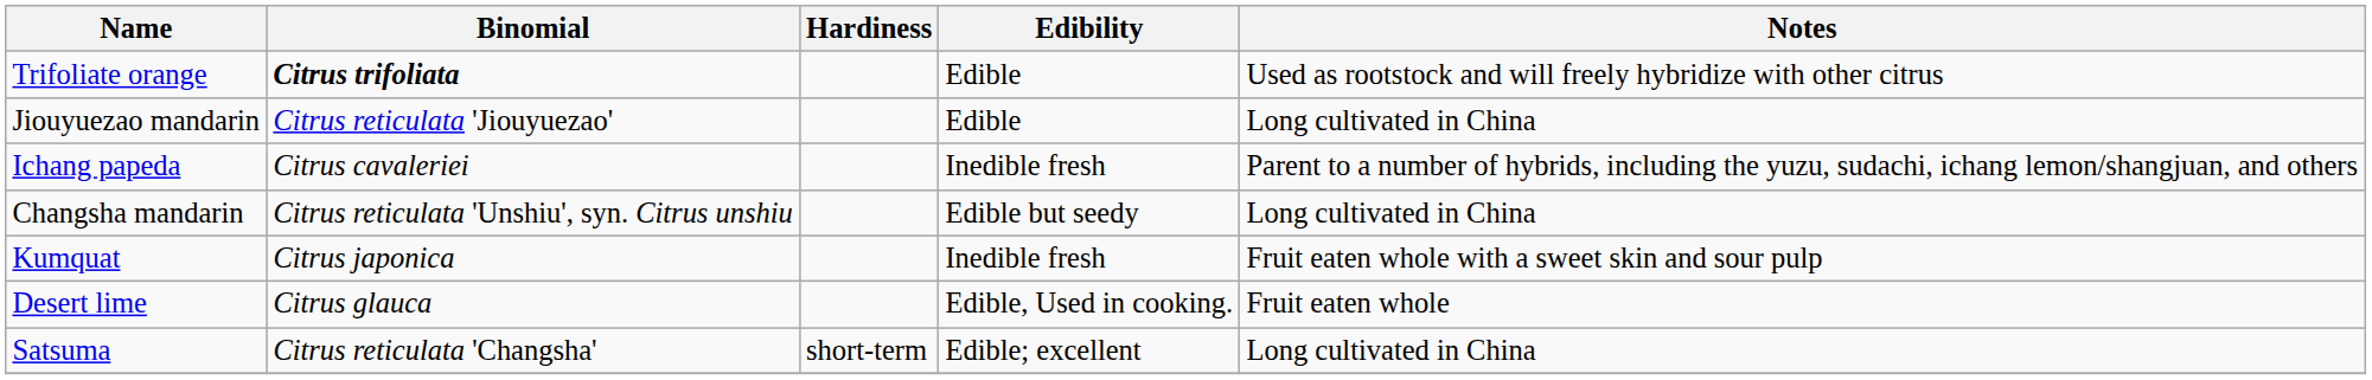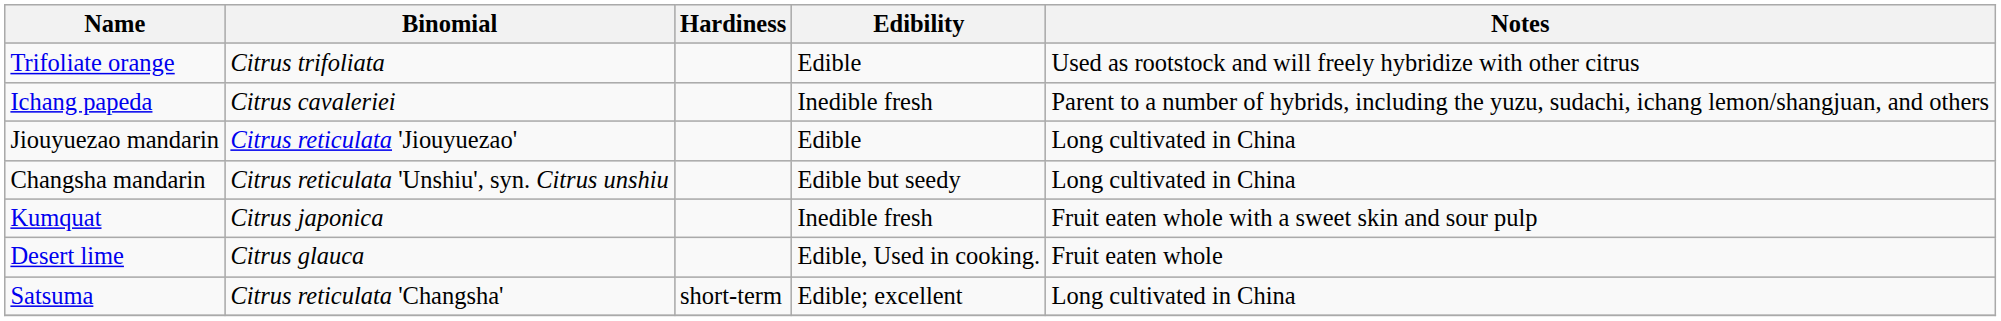 <table class="wikitable sortable" border="1">
 <tr>
 <th>Name</th>
 <th>Binomial</th>
 <th>Hardiness</th>
 <th>Edibility</th>
 <th>Notes</th>
 </tr>
 <tr>
 <td><a href='#'>Trifoliate orange</a></td>
-<td><strong><em>Citrus trifoliata</em></strong></td>
+<td><em>Citrus trifoliata</em></td>
 <td></td>
 <td>Edible</td>
 <td>Used as rootstock and will freely hybridize with other citrus</td>
+</tr>
+<tr>
+<td><a href='#'>Ichang papeda</a></td>
+<td><em>Citrus cavaleriei</em></td>
+<td></td>
+<td>Inedible fresh</td>
+<td>Parent to a number of hybrids, including the yuzu, sudachi, ichang lemon/shangjuan, and others</td>
 </tr>
 <tr>
 <td>Jiouyuezao mandarin</td>
 <td><em><a href='#'>Citrus reticulata</a></em> 'Jiouyuezao'</td>
 <td></td>
 <td>Edible</td>
 <td>Long cultivated in China</td>
-</tr>
-<tr>
-<td><a href='#'>Ichang papeda</a></td>
-<td><em>Citrus cavaleriei</em></td>
-<td></td>
-<td>Inedible fresh</td>
-<td>Parent to a number of hybrids, including the yuzu, sudachi, ichang lemon/shangjuan, and others</td>
 </tr>
 <tr>
 <td>Changsha mandarin</td>
 <td><em>Citrus reticulata</em> 'Unshiu', syn. <em>Citrus unshiu</em></td>
 <td></td>
 <td>Edible but seedy</td>
 <td>Long cultivated in China</td>
 </tr>
 <tr>
 <td><a href='#'>Kumquat</a></td>
 <td><em>Citrus japonica</em></td>
 <td></td>
 <td>Inedible fresh</td>
 <td>Fruit eaten whole with a sweet skin and sour pulp</td>
 </tr>
 <tr>
 <td><a href='#'>Desert lime</a></td>
 <td><em>Citrus glauca</em></td>
 <td></td>
 <td>Edible, Used in cooking.</td>
 <td>Fruit eaten whole</td>
 </tr>
 <tr>
 <td><a href='#'>Satsuma</a></td>
 <td><em>Citrus reticulata</em> 'Changsha'</td>
 <td>short-term </td>
 <td>Edible; excellent</td>
 <td>Long cultivated in China</td>
 </tr>
 <tr>
 </tr>
 </table>
